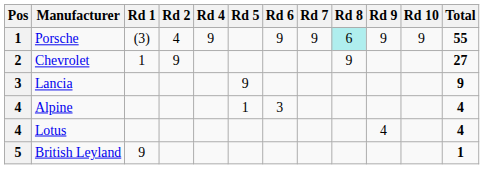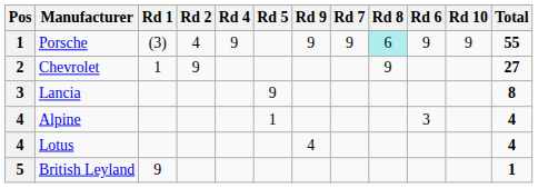 <table class="wikitable" style="font-size: 90%;">
 <tr>
 <th>Pos</th>
 <th>Manufacturer</th>
 <th>Rd 1</th>
 <th>Rd 2</th>
 <th>Rd 4</th>
 <th>Rd 5</th>
-<th>Rd 6</th>
+<th>Rd 9</th>
 <th>Rd 7</th>
 <th>Rd 8</th>
-<th>Rd 9</th>
+<th>Rd 6</th>
 <th>Rd 10</th>
 <th>Total</th>
 </tr>
 <tr>
 <th>1 </th>
 <td> <a href='#'>Porsche</a></td>
 <td align=center>(3)</td>
 <td align=center>4</td>
 <td align=center>9</td>
 <td></td>
 <td align=center>9</td>
 <td align=center>9</td>
 <td align=center style="background: paleturquoise;">6</td>
 <td align=center>9</td>
 <td align=center>9</td>
 <td align=center><strong>55</strong></td>
 </tr>
 <tr>
 <th>2 </th>
 <td> <a href='#'>Chevrolet</a></td>
 <td align=center>1</td>
 <td align=center>9</td>
 <td></td>
 <td></td>
 <td></td>
 <td></td>
 <td align=center>9</td>
 <td></td>
 <td></td>
 <td align=center><strong>27</strong></td>
 </tr>
 <tr>
 <th>3 </th>
 <td> <a href='#'>Lancia</a></td>
 <td></td>
 <td></td>
 <td></td>
 <td align=center>9</td>
 <td></td>
 <td></td>
 <td></td>
 <td></td>
 <td></td>
-<td align=center><strong>9</strong></td>
+<td align=center><strong>8</strong></td>
 </tr>
 <tr>
 <th>4 </th>
 <td> <a href='#'>Alpine</a></td>
 <td></td>
 <td></td>
 <td></td>
 <td align=center>1</td>
-<td align=center>3</td>
 <td></td>
 <td></td>
 <td></td>
+<td align=center>3</td>
 <td></td>
 <td align=center><strong>4</strong></td>
 </tr>
 <tr>
 <th>4 </th>
 <td> <a href='#'>Lotus</a></td>
 <td></td>
 <td></td>
 <td></td>
 <td></td>
+<td align=center>4</td>
 <td></td>
 <td></td>
 <td></td>
-<td align=center>4</td>
 <td></td>
 <td align=center><strong>4</strong></td>
 </tr>
 <tr>
 <th>5 </th>
 <td> <a href='#'>British Leyland</a></td>
 <td align=center>9</td>
 <td></td>
 <td></td>
 <td></td>
 <td></td>
 <td></td>
 <td></td>
 <td></td>
 <td></td>
 <td align=center><strong>1</strong></td>
 </tr>
 </table>
